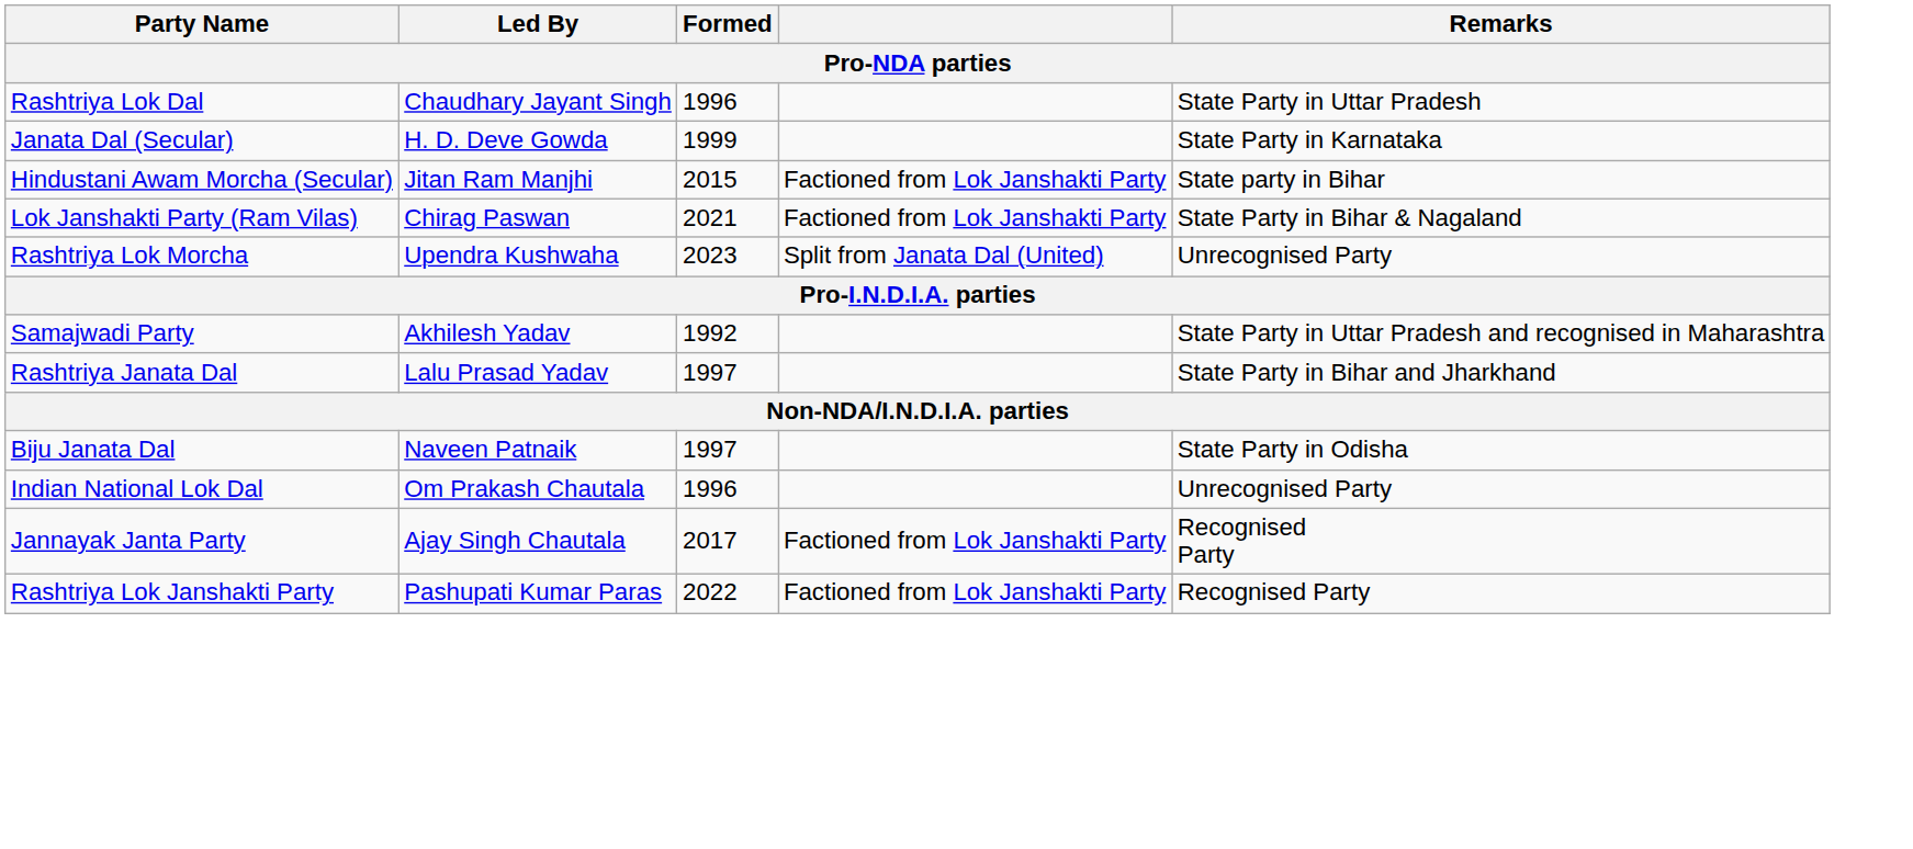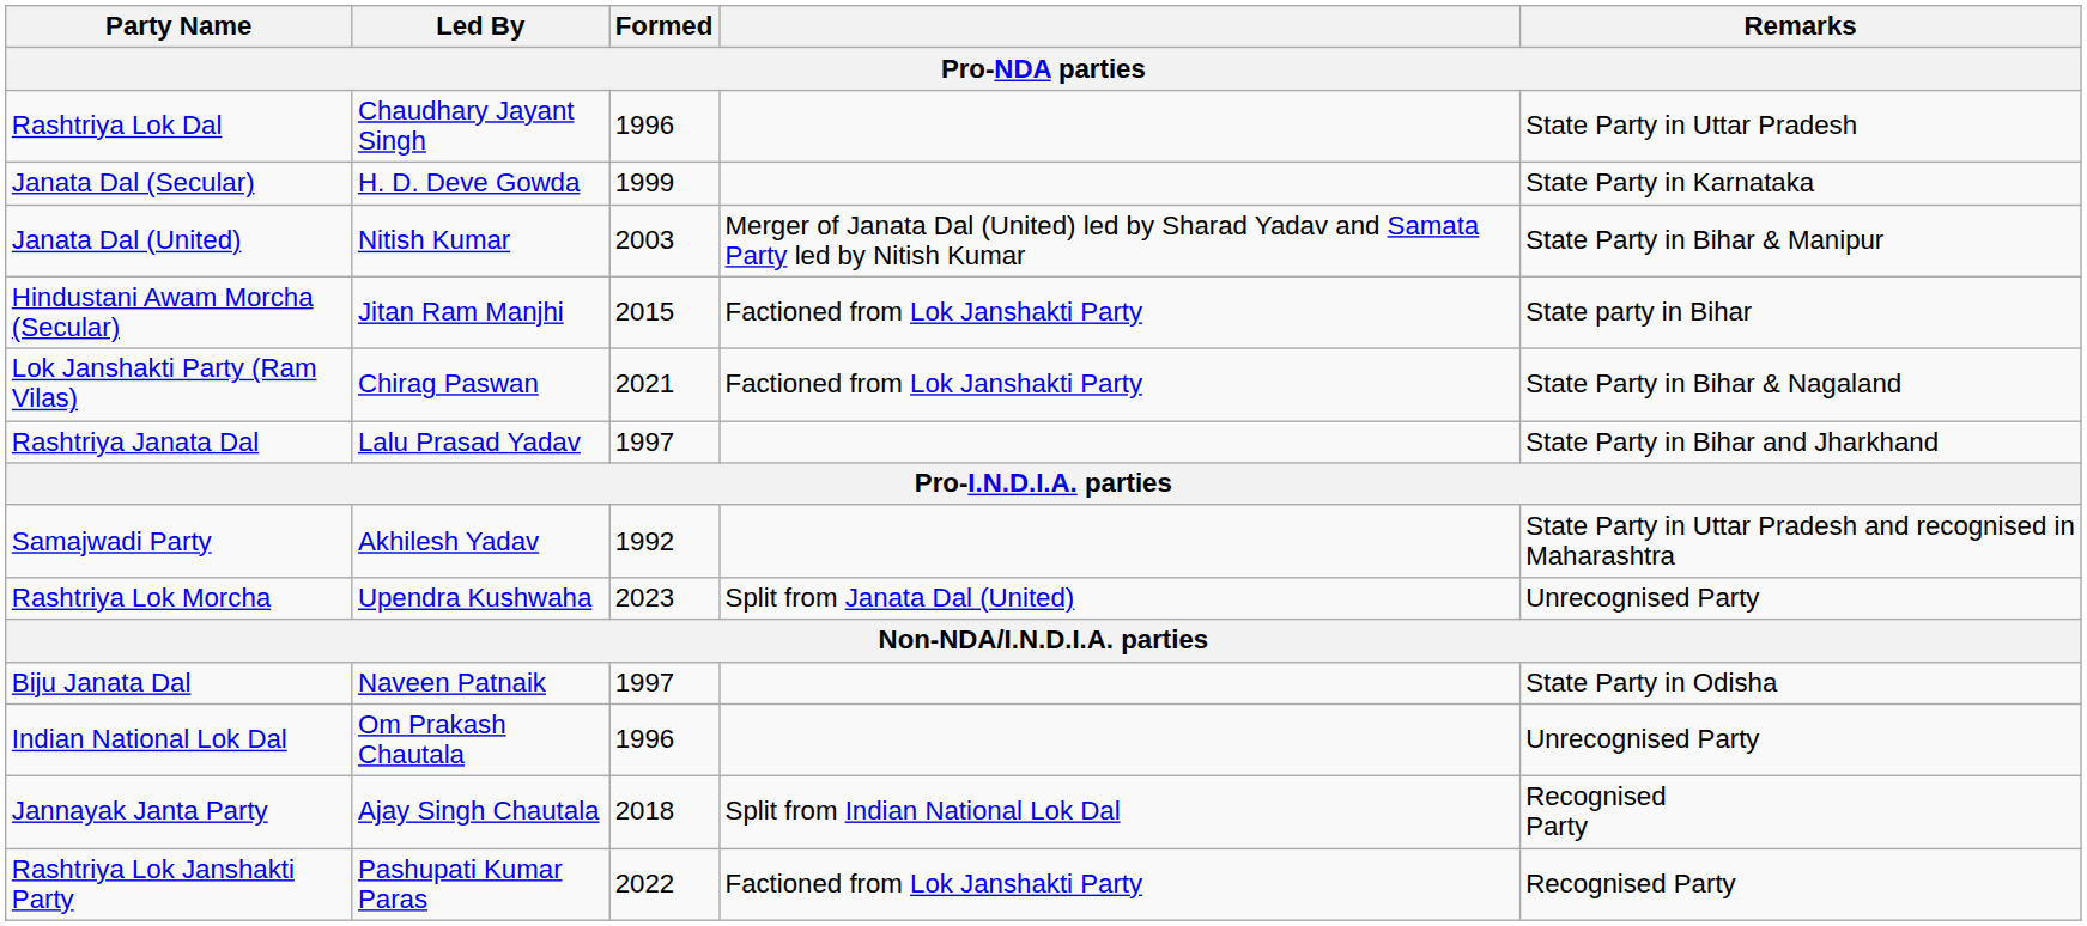 <table class="wikitable sortable"| style = centeralign>
 <tr>
 <th>Party Name</th>
 <th>Led By</th>
 <th>Formed</th>
 <th></th>
 <th>Remarks</th>
 </tr>
 <tr>
 <th colspan="5">Pro-<a href='#'>NDA</a> parties</th>
 </tr>
 <tr>
 <td><a href='#'>Rashtriya Lok Dal</a></td>
 <td><a href='#'>Chaudhary Jayant Singh</a></td>
 <td>1996</td>
 <td></td>
 <td>State Party in Uttar Pradesh</td>
 </tr>
 <tr>
 <td><a href='#'>Janata Dal (Secular)</a></td>
 <td><a href='#'>H. D. Deve Gowda</a></td>
 <td>1999</td>
 <td></td>
 <td>State Party in Karnataka</td>
 </tr>
 <tr>
+<td><a href='#'>Janata Dal (United)</a></td>
+<td><a href='#'>Nitish Kumar</a></td>
+<td>2003</td>
+<td>Merger of Janata Dal (United) led by Sharad Yadav and <a href='#'>Samata Party</a> led by Nitish Kumar</td>
+<td>State Party in Bihar & Manipur</td>
+</tr>
+<tr>
 <td><a href='#'>Hindustani Awam Morcha (Secular)</a></td>
 <td><a href='#'>Jitan Ram Manjhi</a></td>
 <td>2015</td>
 <td>Factioned from <a href='#'>Lok Janshakti Party</a></td>
 <td>State party in Bihar</td>
 </tr>
 <tr>
 <td><a href='#'>Lok Janshakti Party (Ram Vilas)</a></td>
 <td><a href='#'>Chirag Paswan</a></td>
 <td>2021</td>
 <td>Factioned from <a href='#'>Lok Janshakti Party</a></td>
 <td>State Party in Bihar & Nagaland</td>
 </tr>
 <tr>
-<td><a href='#'>Rashtriya Lok Morcha</a></td>
-<td><a href='#'>Upendra Kushwaha</a></td>
-<td>2023</td>
-<td>Split from <a href='#'>Janata Dal (United)</a></td>
-<td>Unrecognised Party</td>
+<td><a href='#'>Rashtriya Janata Dal</a></td>
+<td><a href='#'>Lalu Prasad Yadav</a></td>
+<td>1997</td>
+<td></td>
+<td>State Party in Bihar and Jharkhand</td>
 </tr>
 <tr>
 <th colspan="5">Pro-<a href='#'>I.N.D.I.A.</a> parties</th>
 </tr>
 <tr>
 <td><a href='#'>Samajwadi Party</a></td>
 <td><a href='#'>Akhilesh Yadav</a></td>
 <td>1992</td>
 <td></td>
 <td>State Party in Uttar Pradesh and recognised in Maharashtra</td>
 </tr>
 <tr>
-<td><a href='#'>Rashtriya Janata Dal</a></td>
-<td><a href='#'>Lalu Prasad Yadav</a></td>
-<td>1997</td>
-<td></td>
-<td>State Party in Bihar and Jharkhand</td>
+<td><a href='#'>Rashtriya Lok Morcha</a></td>
+<td><a href='#'>Upendra Kushwaha</a></td>
+<td>2023</td>
+<td>Split from <a href='#'>Janata Dal (United)</a></td>
+<td>Unrecognised Party</td>
 </tr>
 <tr>
 <th colspan="5">Non-NDA/I.N.D.I.A. parties</th>
 </tr>
 <tr>
 <td><a href='#'>Biju Janata Dal</a></td>
 <td><a href='#'>Naveen Patnaik</a></td>
 <td>1997</td>
 <td></td>
 <td>State Party in Odisha</td>
 </tr>
 <tr>
 <td><a href='#'>Indian National Lok Dal</a></td>
 <td><a href='#'>Om Prakash Chautala</a></td>
 <td>1996</td>
 <td></td>
 <td>Unrecognised Party</td>
 </tr>
 <tr>
 <td><a href='#'>Jannayak Janta Party</a></td>
 <td><a href='#'>Ajay Singh Chautala</a></td>
-<td>2017</td>
-<td>Factioned from <a href='#'>Lok Janshakti Party</a></td>
+<td>2018</td>
+<td>Split from <a href='#'>Indian National Lok Dal</a></td>
 <td>Recognised<br>Party</td>
 </tr>
 <tr>
 <td><a href='#'>Rashtriya Lok Janshakti Party</a></td>
 <td><a href='#'>Pashupati Kumar Paras</a></td>
 <td>2022</td>
 <td>Factioned from <a href='#'>Lok Janshakti Party</a></td>
 <td>Recognised Party</td>
 </tr>
 </table>
